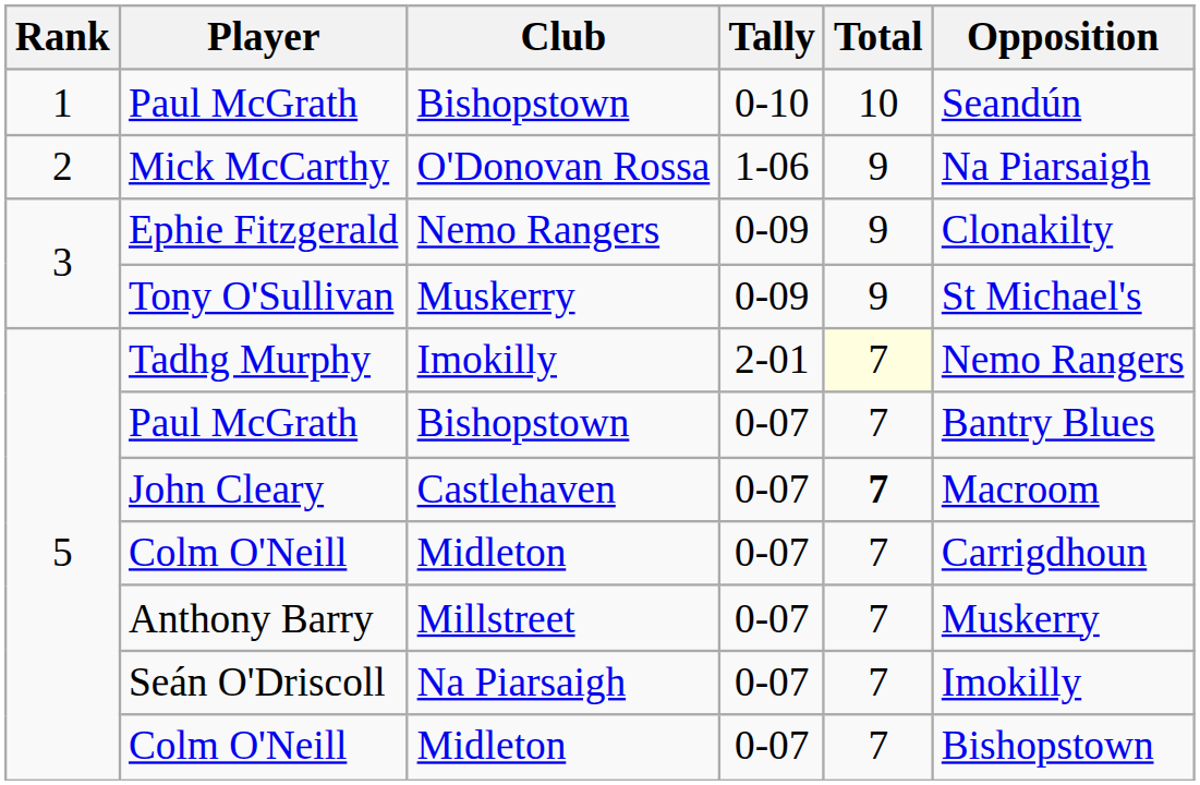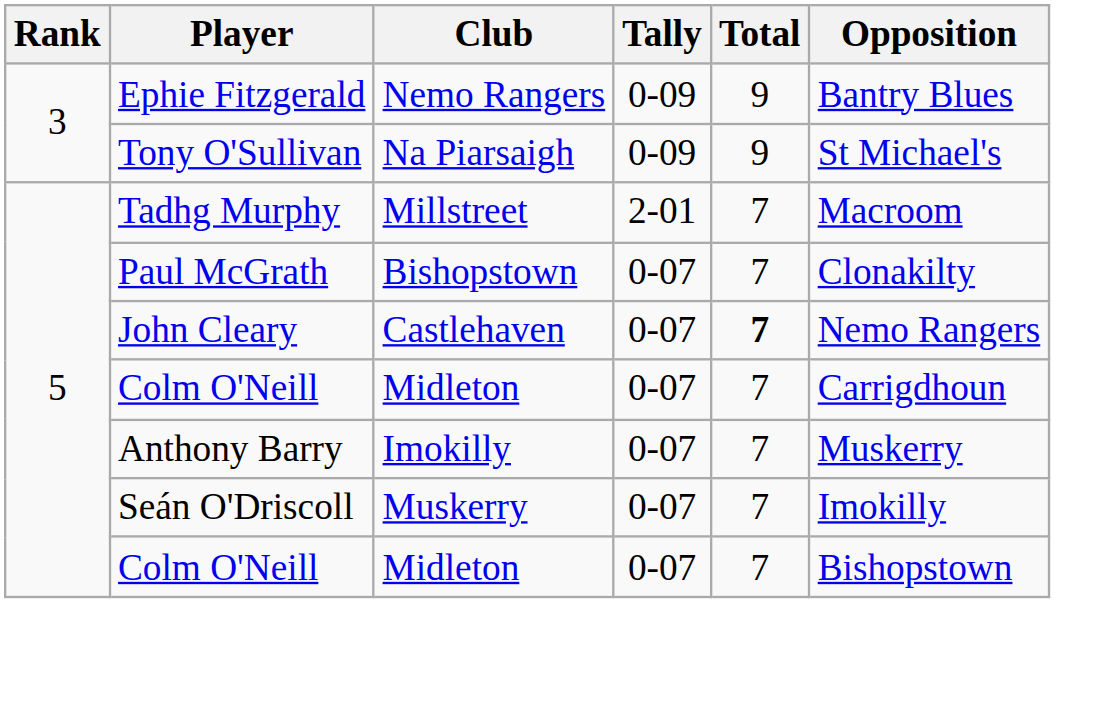 <table class="wikitable">
 <tr>
 <th>Rank</th>
 <th>Player</th>
 <th>Club</th>
 <th>Tally</th>
 <th>Total</th>
 <th>Opposition</th>
 </tr>
 <tr>
-<td rowspan="1" style="text-align:center;">1</td>
-<td><a href='#'>Paul McGrath</a></td>
-<td><a href='#'>Bishopstown</a></td>
-<td align=center>0-10</td>
-<td align=center>10</td>
-<td><a href='#'>Seandún</a></td>
-</tr>
-<tr>
-<td rowspan="1" style="text-align:center;">2</td>
-<td><a href='#'>Mick McCarthy</a></td>
-<td><a href='#'>O'Donovan Rossa</a></td>
-<td align=center>1-06</td>
-<td align=center>9</td>
-<td><a href='#'>Na Piarsaigh</a></td>
-</tr>
-<tr>
 <td rowspan="2" style="text-align:center;">3</td>
 <td><a href='#'>Ephie Fitzgerald</a></td>
 <td><a href='#'>Nemo Rangers</a></td>
 <td align=center>0-09</td>
 <td align=center>9</td>
-<td><a href='#'>Clonakilty</a></td>
+<td><a href='#'>Bantry Blues</a></td>
 </tr>
 <tr>
 <td><a href='#'>Tony O'Sullivan</a></td>
-<td><a href='#'>Muskerry</a></td>
+<td><a href='#'>Na Piarsaigh</a></td>
 <td align=center>0-09</td>
 <td align=center>9</td>
 <td><a href='#'>St Michael's</a></td>
 </tr>
 <tr>
 <td rowspan="7" style="text-align:center;">5</td>
 <td><a href='#'>Tadhg Murphy</a></td>
-<td><a href='#'>Imokilly</a></td>
+<td><a href='#'>Millstreet</a></td>
 <td align=center>2-01</td>
-<td align=center style="background: lightyellow;">7</td>
-<td><a href='#'>Nemo Rangers</a></td>
+<td align=center>7</td>
+<td><a href='#'>Macroom</a></td>
 </tr>
 <tr>
 <td><a href='#'>Paul McGrath</a></td>
 <td><a href='#'>Bishopstown</a></td>
 <td align=center>0-07</td>
 <td align=center>7</td>
-<td><a href='#'>Bantry Blues</a></td>
+<td><a href='#'>Clonakilty</a></td>
 </tr>
 <tr>
 <td><a href='#'>John Cleary</a></td>
 <td><a href='#'>Castlehaven</a></td>
 <td align=center>0-07</td>
 <td align=center><strong>7</strong></td>
-<td><a href='#'>Macroom</a></td>
+<td><a href='#'>Nemo Rangers</a></td>
 </tr>
 <tr>
 <td><a href='#'>Colm O'Neill</a></td>
 <td><a href='#'>Midleton</a></td>
 <td align=center>0-07</td>
 <td align=center>7</td>
 <td><a href='#'>Carrigdhoun</a></td>
 </tr>
 <tr>
 <td>Anthony Barry</td>
-<td><a href='#'>Millstreet</a></td>
+<td><a href='#'>Imokilly</a></td>
 <td align=center>0-07</td>
 <td align=center>7</td>
 <td><a href='#'>Muskerry</a></td>
 </tr>
 <tr>
 <td>Seán O'Driscoll</td>
-<td><a href='#'>Na Piarsaigh</a></td>
+<td><a href='#'>Muskerry</a></td>
 <td align=center>0-07</td>
 <td align=center>7</td>
 <td><a href='#'>Imokilly</a></td>
 </tr>
 <tr>
 <td><a href='#'>Colm O'Neill</a></td>
 <td><a href='#'>Midleton</a></td>
 <td align=center>0-07</td>
 <td align=center>7</td>
 <td><a href='#'>Bishopstown</a></td>
 </tr>
 </table>
